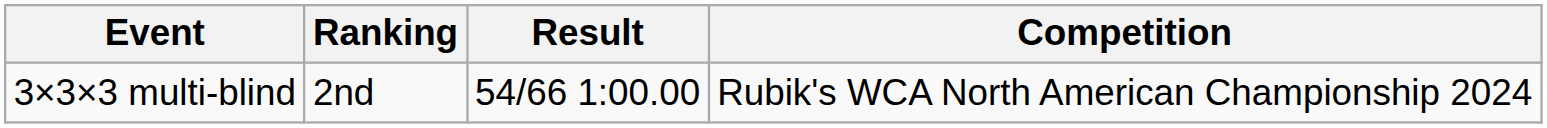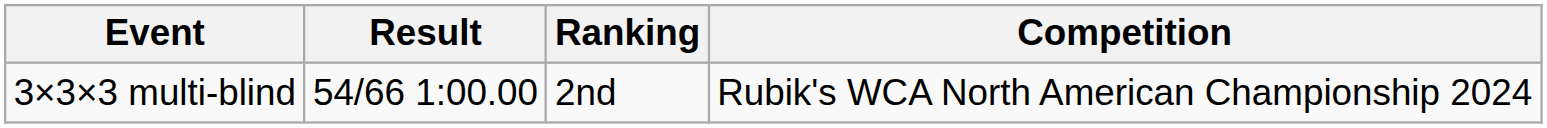 <table class="wikitable">
 <tr>
 <th>Event</th>
+<th>Result</th>
 <th>Ranking</th>
-<th>Result</th>
 <th>Competition</th>
 </tr>
 <tr>
 <td>3×3×3 multi-blind</td>
+<td>54/66 1:00.00</td>
 <td>2nd</td>
-<td>54/66 1:00.00</td>
 <td>Rubik's WCA North American Championship 2024</td>
 </tr>
 </table>
